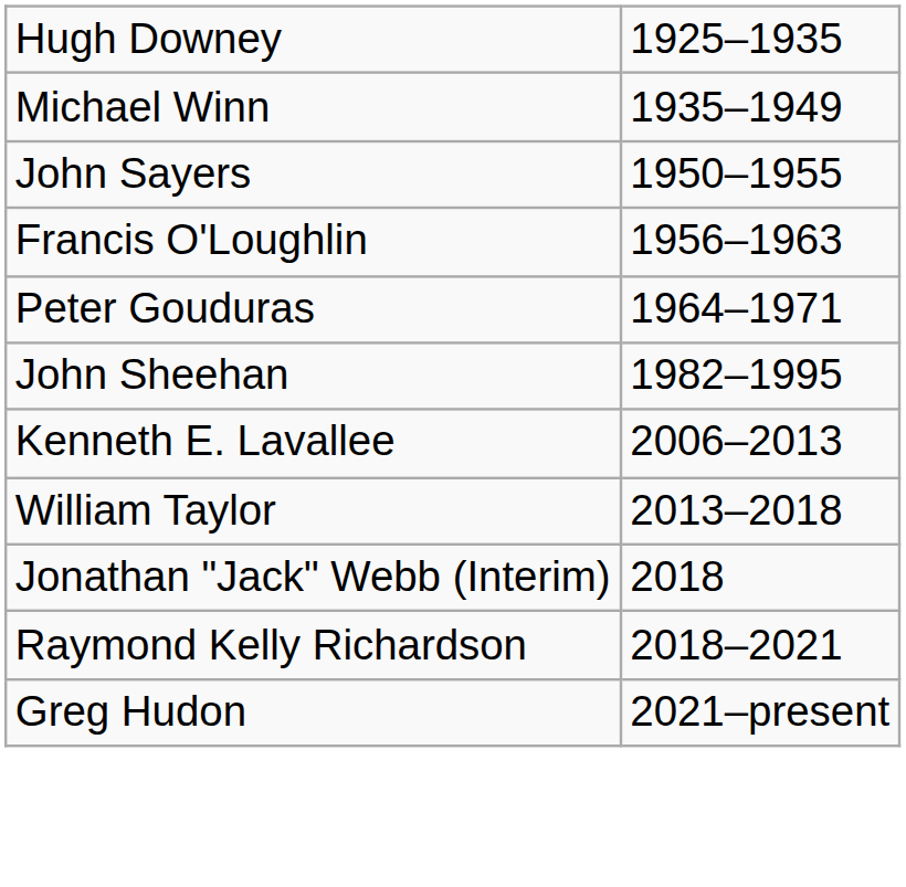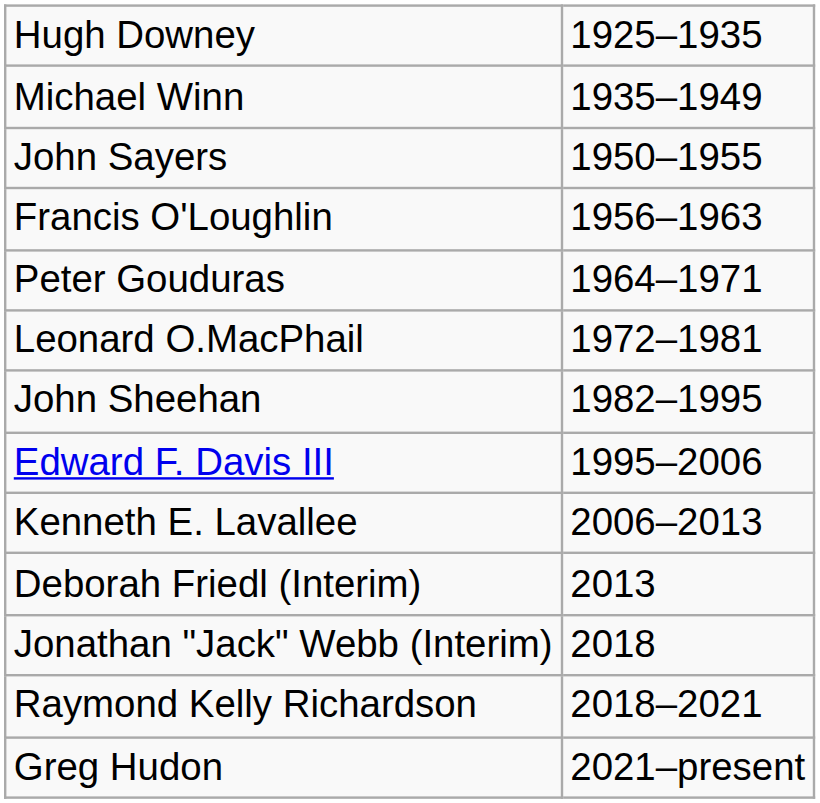 <table class="wikitable" style="float:right;">
 <tr>
 <td>Hugh Downey</td>
 <td>1925–1935</td>
 </tr>
 <tr>
 <td>Michael Winn</td>
 <td>1935–1949</td>
 </tr>
 <tr>
 <td>John Sayers</td>
 <td>1950–1955</td>
 </tr>
 <tr>
 <td>Francis O'Loughlin</td>
 <td>1956–1963</td>
 </tr>
 <tr>
 <td>Peter Gouduras</td>
 <td>1964–1971</td>
 </tr>
 <tr>
+<td>Leonard O.MacPhail</td>
+<td>1972–1981</td>
+</tr>
+<tr>
 <td>John Sheehan</td>
 <td>1982–1995</td>
+</tr>
+<tr>
+<td><a href='#'>Edward F. Davis III</a></td>
+<td>1995–2006</td>
 </tr>
 <tr>
 <td>Kenneth E. Lavallee</td>
 <td>2006–2013</td>
 </tr>
 <tr>
-<td>William Taylor</td>
-<td>2013–2018</td>
+<td>Deborah Friedl (Interim)</td>
+<td>2013</td>
 </tr>
 <tr>
 <td>Jonathan "Jack" Webb (Interim)</td>
 <td>2018</td>
 </tr>
 <tr>
 <td>Raymond Kelly Richardson</td>
 <td>2018–2021</td>
 </tr>
 <tr>
 <td>Greg Hudon</td>
 <td>2021–present</td>
 </tr>
 </table>
